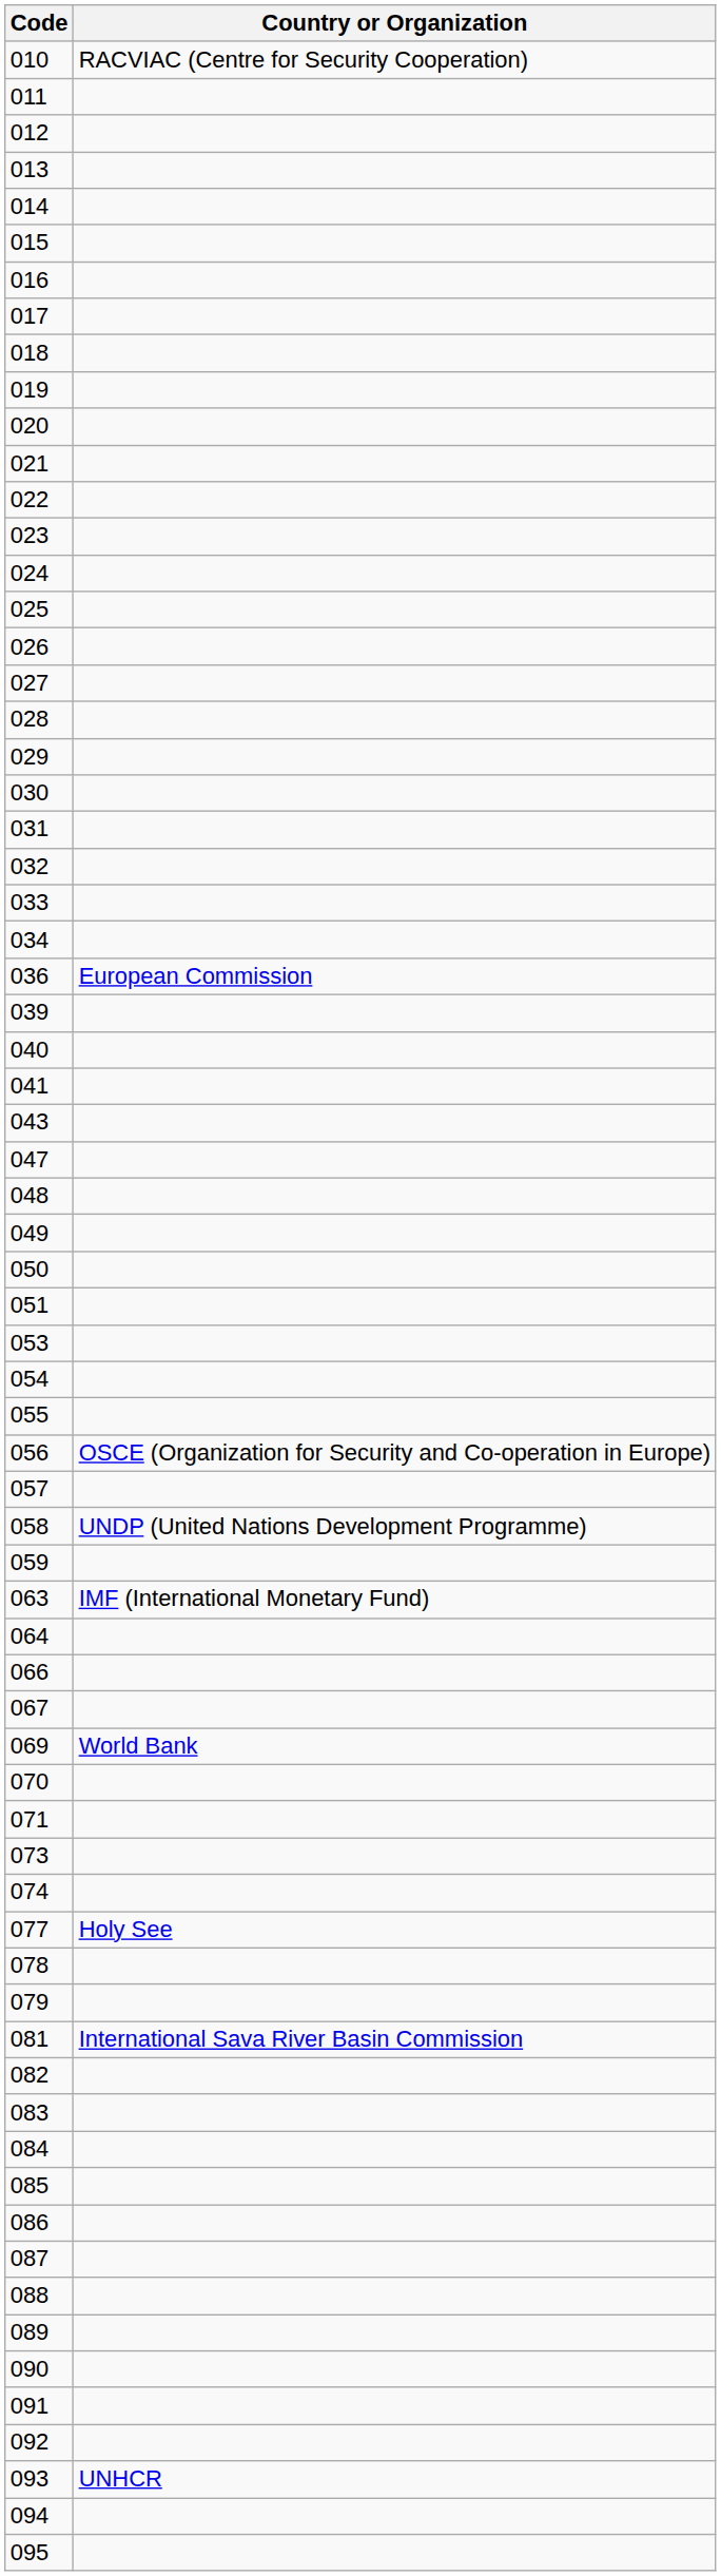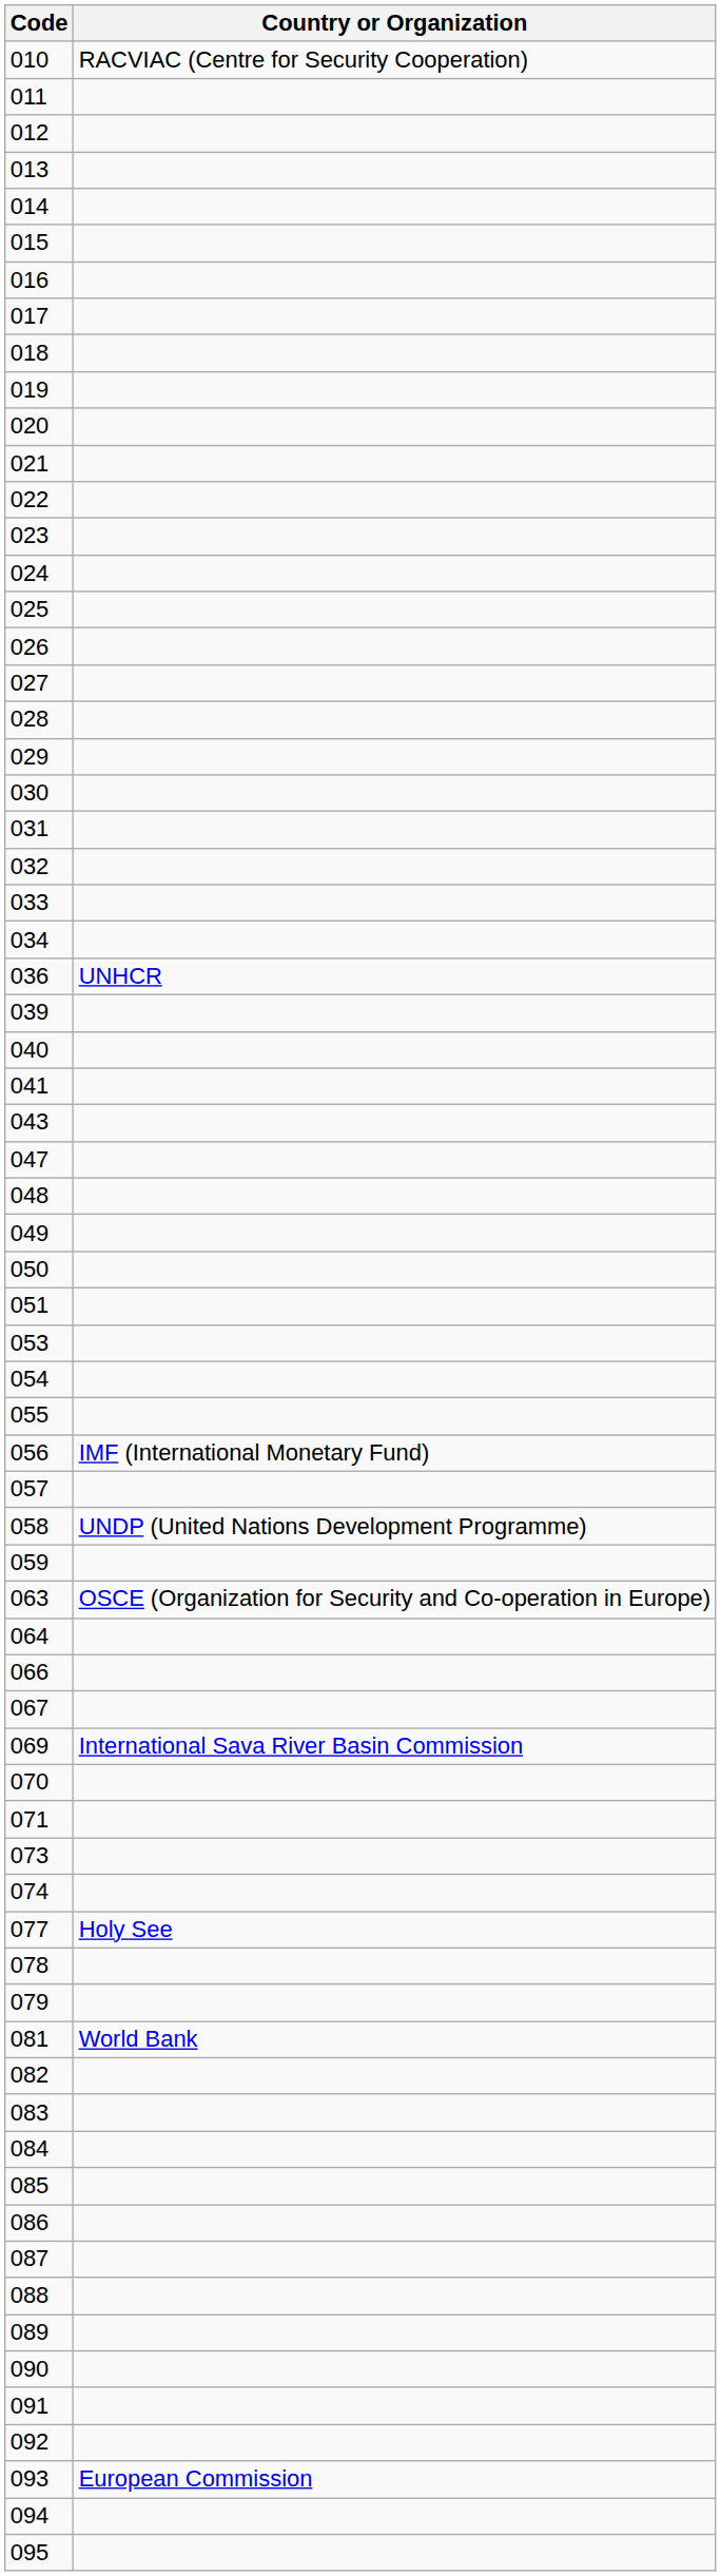 <table class="wikitable">
 <tr>
 <th>Code</th>
 <th>Country or Organization</th>
 </tr>
 <tr>
 <td>010</td>
 <td>RACVIAC (Centre for Security Cooperation)</td>
 </tr>
 <tr>
 <td>011</td>
 <td></td>
 </tr>
 <tr>
 <td>012</td>
 <td></td>
 </tr>
 <tr>
 <td>013</td>
 <td></td>
 </tr>
 <tr>
 <td>014</td>
 <td></td>
 </tr>
 <tr>
 <td>015</td>
 <td></td>
 </tr>
 <tr>
 <td>016</td>
 <td></td>
 </tr>
 <tr>
 <td>017</td>
 <td></td>
 </tr>
 <tr>
 <td>018</td>
 <td></td>
 </tr>
 <tr>
 <td>019</td>
 <td></td>
 </tr>
 <tr>
 <td>020</td>
 <td></td>
 </tr>
 <tr>
 <td>021</td>
 <td></td>
 </tr>
 <tr>
 <td>022</td>
 <td></td>
 </tr>
 <tr>
 <td>023</td>
 <td></td>
 </tr>
 <tr>
 <td>024</td>
 <td></td>
 </tr>
 <tr>
 <td>025</td>
 <td></td>
 </tr>
 <tr>
 <td>026</td>
 <td></td>
 </tr>
 <tr>
 <td>027</td>
 <td></td>
 </tr>
 <tr>
 <td>028</td>
 <td></td>
 </tr>
 <tr>
 <td>029</td>
 <td></td>
 </tr>
 <tr>
 <td>030</td>
 <td></td>
 </tr>
 <tr>
 <td>031</td>
 <td></td>
 </tr>
 <tr>
 <td>032</td>
 <td></td>
 </tr>
 <tr>
 <td>033</td>
 <td></td>
 </tr>
 <tr>
 <td>034</td>
 <td></td>
 </tr>
 <tr>
 <td>036</td>
-<td><a href='#'>European Commission</a></td>
+<td><a href='#'>UNHCR</a></td>
 </tr>
 <tr>
 <td>039</td>
 <td></td>
 </tr>
 <tr>
 <td>040</td>
 <td></td>
 </tr>
 <tr>
 <td>041</td>
 <td></td>
 </tr>
 <tr>
 <td>043</td>
 <td></td>
 </tr>
 <tr>
 <td>047</td>
 <td></td>
 </tr>
 <tr>
 <td>048</td>
 <td></td>
 </tr>
 <tr>
 <td>049</td>
 <td></td>
 </tr>
 <tr>
 <td>050</td>
 <td></td>
 </tr>
 <tr>
 <td>051</td>
 <td></td>
 </tr>
 <tr>
 <td>053</td>
 <td></td>
 </tr>
 <tr>
 <td>054</td>
 <td></td>
 </tr>
 <tr>
 <td>055</td>
 <td></td>
 </tr>
 <tr>
 <td>056</td>
-<td><a href='#'>OSCE</a> (Organization for Security and Co-operation in Europe)</td>
+<td><a href='#'>IMF</a> (International Monetary Fund)</td>
 </tr>
 <tr>
 <td>057</td>
 <td></td>
 </tr>
 <tr>
 <td>058</td>
 <td><a href='#'>UNDP</a> (United Nations Development Programme)</td>
 </tr>
 <tr>
 <td>059</td>
 <td></td>
 </tr>
 <tr>
 <td>063</td>
-<td><a href='#'>IMF</a> (International Monetary Fund)</td>
+<td><a href='#'>OSCE</a> (Organization for Security and Co-operation in Europe)</td>
 </tr>
 <tr>
 <td>064</td>
 <td></td>
 </tr>
 <tr>
 <td>066</td>
 <td></td>
 </tr>
 <tr>
 <td>067</td>
 <td></td>
 </tr>
 <tr>
 <td>069</td>
-<td><a href='#'>World Bank</a></td>
+<td><a href='#'>International Sava River Basin Commission</a></td>
 </tr>
 <tr>
 <td>070</td>
 <td></td>
 </tr>
 <tr>
 <td>071</td>
 <td></td>
 </tr>
 <tr>
 <td>073</td>
 <td></td>
 </tr>
 <tr>
 <td>074</td>
 <td></td>
 </tr>
 <tr>
 <td>077</td>
 <td><a href='#'>Holy See</a></td>
 </tr>
 <tr>
 <td>078</td>
 <td></td>
 </tr>
 <tr>
 <td>079</td>
 <td></td>
 </tr>
 <tr>
 <td>081</td>
-<td><a href='#'>International Sava River Basin Commission</a></td>
+<td><a href='#'>World Bank</a></td>
 </tr>
 <tr>
 <td>082</td>
 <td></td>
 </tr>
 <tr>
 <td>083</td>
 <td></td>
 </tr>
 <tr>
 <td>084</td>
 <td></td>
 </tr>
 <tr>
 <td>085</td>
 <td></td>
 </tr>
 <tr>
 <td>086</td>
 <td></td>
 </tr>
 <tr>
 <td>087</td>
 <td></td>
 </tr>
 <tr>
 <td>088</td>
 <td></td>
 </tr>
 <tr>
 <td>089</td>
 <td></td>
 </tr>
 <tr>
 <td>090</td>
 <td></td>
 </tr>
 <tr>
 <td>091</td>
 <td></td>
 </tr>
 <tr>
 <td>092</td>
 <td></td>
 </tr>
 <tr>
 <td>093</td>
-<td><a href='#'>UNHCR</a></td>
+<td><a href='#'>European Commission</a></td>
 </tr>
 <tr>
 <td>094</td>
 <td></td>
 </tr>
 <tr>
 <td>095</td>
 <td></td>
 </tr>
 </table>
